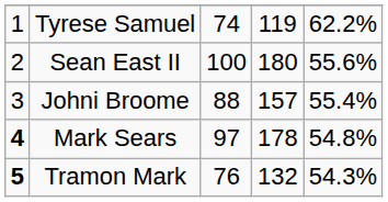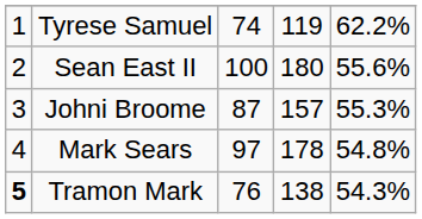 <table class="wikitable sortable" style="text-align:center">
 <tr>
 </tr>
 <tr>
 <td>1</td>
 <td>Tyrese Samuel</td>
 <td>74</td>
 <td>119</td>
 <td>62.2%</td>
 </tr>
 <tr>
 <td>2</td>
 <td>Sean East II</td>
 <td>100</td>
 <td>180</td>
 <td>55.6%</td>
 </tr>
 <tr>
 <td>3</td>
 <td>Johni Broome</td>
-<td>88</td>
+<td>87</td>
 <td>157</td>
-<td>55.4%</td>
+<td>55.3%</td>
 </tr>
 <tr>
-<td><strong>4</strong></td>
+<td>4</td>
 <td>Mark Sears</td>
 <td>97</td>
 <td>178</td>
 <td>54.8%</td>
 </tr>
 <tr>
 <td><strong>5</strong></td>
 <td>Tramon Mark</td>
 <td>76</td>
-<td>132</td>
+<td>138</td>
 <td>54.3%</td>
 </tr>
 </table>
